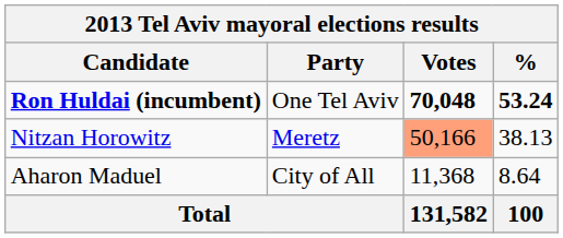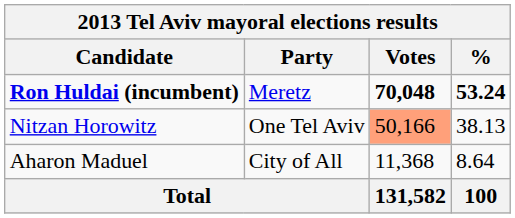 <table class="wikitable sortable">
 <tr>
 <th colspan=4><strong>2013 Tel Aviv mayoral elections results</strong></th>
 </tr>
 <tr>
 <th>Candidate</th>
 <th>Party</th>
 <th>Votes</th>
 <th>%</th>
 </tr>
 <tr>
 <td><strong><a href='#'>Ron Huldai</a> (incumbent)</strong></td>
-<td>One Tel Aviv</td>
+<td><a href='#'>Meretz</a></td>
 <td><strong>70,048</strong></td>
 <td><strong>53.24</strong></td>
 </tr>
 <tr>
 <td><a href='#'>Nitzan Horowitz</a></td>
-<td><a href='#'>Meretz</a></td>
+<td>One Tel Aviv</td>
 <td style="background: lightsalmon;">50,166</td>
 <td>38.13</td>
 </tr>
 <tr>
 <td>Aharon Maduel</td>
 <td>City of All</td>
 <td>11,368</td>
 <td>8.64</td>
 </tr>
 <tr>
 <th colspan=2>Total</th>
 <th>131,582</th>
 <th>100</th>
 </tr>
 </table>
